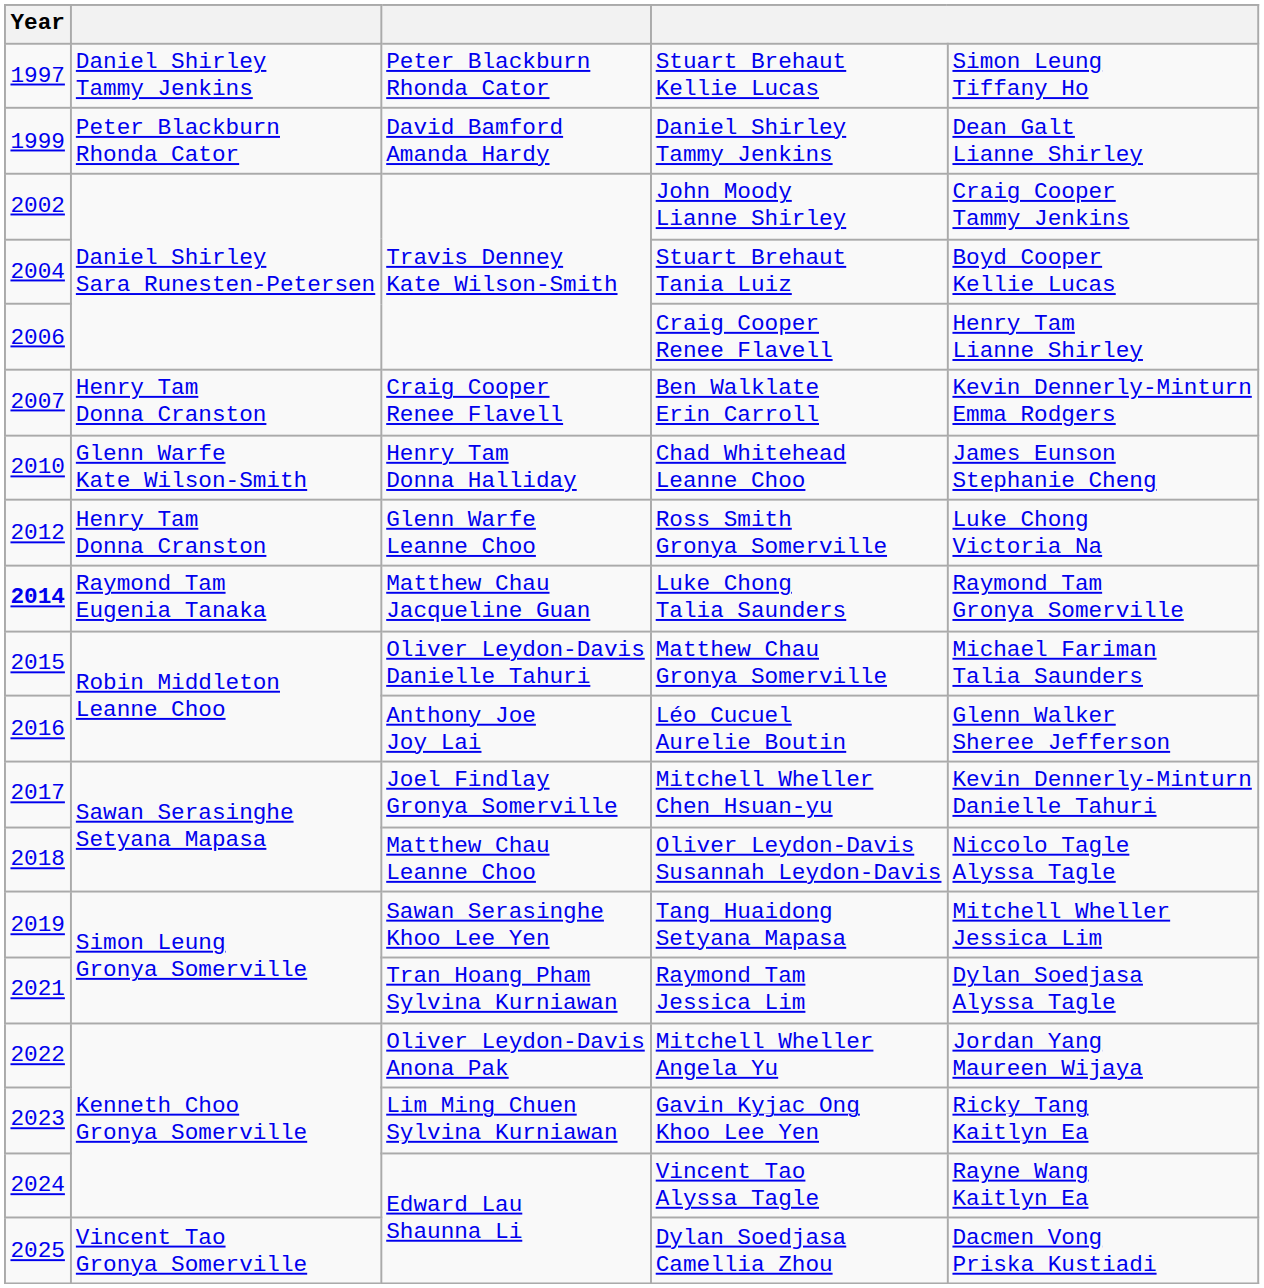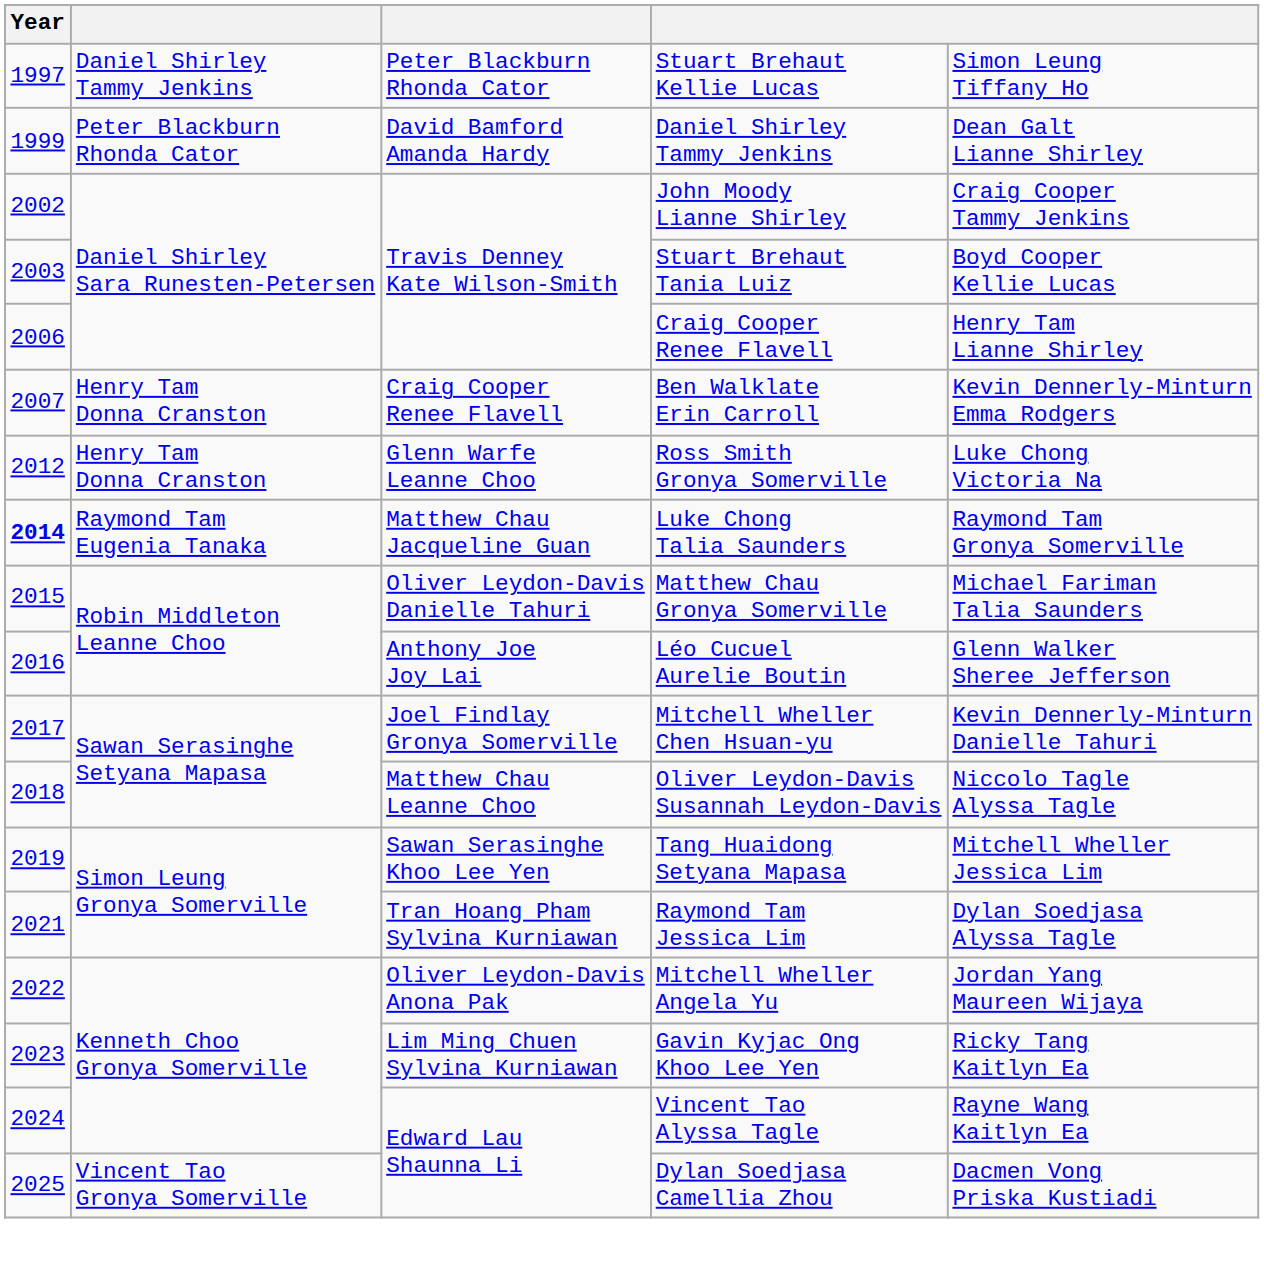 <table class=wikitable style="font-size:90%;">
 <tr>
 <th>Year</th>
 <th></th>
 <th></th>
 <th colspan=2></th>
 </tr>
 <tr>
 <td><a href='#'>1997</a></td>
 <td> <a href='#'>Daniel Shirley</a><br> <a href='#'>Tammy Jenkins</a></td>
 <td> <a href='#'>Peter Blackburn</a><br> <a href='#'>Rhonda Cator</a></td>
 <td> <a href='#'>Stuart Brehaut</a><br> <a href='#'>Kellie Lucas</a></td>
 <td> <a href='#'>Simon Leung</a><br> <a href='#'>Tiffany Ho</a></td>
 </tr>
 <tr>
 <td><a href='#'>1999</a></td>
 <td> <a href='#'>Peter Blackburn</a><br> <a href='#'>Rhonda Cator</a></td>
 <td> <a href='#'>David Bamford</a><br> <a href='#'>Amanda Hardy</a></td>
 <td> <a href='#'>Daniel Shirley</a><br> <a href='#'>Tammy Jenkins</a></td>
 <td> <a href='#'>Dean Galt</a><br> <a href='#'>Lianne Shirley</a></td>
 </tr>
 <tr>
 <td><a href='#'>2002</a></td>
 <td rowspan="3"> <a href='#'>Daniel Shirley</a><br> <a href='#'>Sara Runesten-Petersen</a></td>
 <td rowspan="3"> <a href='#'>Travis Denney</a><br> <a href='#'>Kate Wilson-Smith</a></td>
 <td> <a href='#'>John Moody</a><br> <a href='#'>Lianne Shirley</a></td>
 <td> <a href='#'>Craig Cooper</a><br> <a href='#'>Tammy Jenkins</a></td>
 </tr>
 <tr>
-<td><a href='#'>2004</a></td>
+<td><a href='#'>2003</a></td>
 <td> <a href='#'>Stuart Brehaut</a><br> <a href='#'>Tania Luiz</a></td>
 <td> <a href='#'>Boyd Cooper</a><br> <a href='#'>Kellie Lucas</a></td>
 </tr>
 <tr>
 <td><a href='#'>2006</a></td>
 <td> <a href='#'>Craig Cooper</a><br> <a href='#'>Renee Flavell</a></td>
 <td> <a href='#'>Henry Tam</a><br> <a href='#'>Lianne Shirley</a></td>
 </tr>
 <tr>
 <td><a href='#'>2007</a></td>
 <td> <a href='#'>Henry Tam</a><br> <a href='#'>Donna Cranston</a></td>
 <td> <a href='#'>Craig Cooper</a><br> <a href='#'>Renee Flavell</a></td>
 <td> <a href='#'>Ben Walklate</a><br> <a href='#'>Erin Carroll</a></td>
 <td> <a href='#'>Kevin Dennerly-Minturn</a><br> <a href='#'>Emma Rodgers</a></td>
-</tr>
-<tr>
-<td><a href='#'>2010</a></td>
-<td> <a href='#'>Glenn Warfe</a><br> <a href='#'>Kate Wilson-Smith</a></td>
-<td> <a href='#'>Henry Tam</a><br> <a href='#'>Donna Halliday</a></td>
-<td> <a href='#'>Chad Whitehead</a><br> <a href='#'>Leanne Choo</a></td>
-<td> <a href='#'>James Eunson</a><br> <a href='#'>Stephanie Cheng</a></td>
 </tr>
 <tr>
 <td><a href='#'>2012</a></td>
 <td> <a href='#'>Henry Tam</a><br> <a href='#'>Donna Cranston</a></td>
 <td> <a href='#'>Glenn Warfe</a><br> <a href='#'>Leanne Choo</a></td>
 <td> <a href='#'>Ross Smith</a><br> <a href='#'>Gronya Somerville</a></td>
 <td> <a href='#'>Luke Chong</a><br> <a href='#'>Victoria Na</a></td>
 </tr>
 <tr>
 <td><strong><a href='#'>2014</a></strong></td>
 <td> <a href='#'>Raymond Tam</a><br> <a href='#'>Eugenia Tanaka</a></td>
 <td> <a href='#'>Matthew Chau</a><br> <a href='#'>Jacqueline Guan</a></td>
 <td> <a href='#'>Luke Chong</a><br> <a href='#'>Talia Saunders</a></td>
 <td> <a href='#'>Raymond Tam</a><br> <a href='#'>Gronya Somerville</a></td>
 </tr>
 <tr>
 <td><a href='#'>2015</a></td>
 <td rowspan="2"> <a href='#'>Robin Middleton</a><br> <a href='#'>Leanne Choo</a></td>
 <td> <a href='#'>Oliver Leydon-Davis</a><br> <a href='#'>Danielle Tahuri</a></td>
 <td> <a href='#'>Matthew Chau</a><br> <a href='#'>Gronya Somerville</a></td>
 <td> <a href='#'>Michael Fariman</a><br> <a href='#'>Talia Saunders</a></td>
 </tr>
 <tr>
 <td><a href='#'>2016</a></td>
 <td> <a href='#'>Anthony Joe</a><br> <a href='#'>Joy Lai</a></td>
 <td> <a href='#'>Léo Cucuel</a><br> <a href='#'>Aurelie Boutin</a></td>
 <td> <a href='#'>Glenn Walker</a><br> <a href='#'>Sheree Jefferson</a></td>
 </tr>
 <tr>
 <td><a href='#'>2017</a></td>
 <td rowspan="2"> <a href='#'>Sawan Serasinghe</a><br> <a href='#'>Setyana Mapasa</a></td>
 <td> <a href='#'>Joel Findlay</a><br> <a href='#'>Gronya Somerville</a></td>
 <td> <a href='#'>Mitchell Wheller</a><br> <a href='#'>Chen Hsuan-yu</a></td>
 <td> <a href='#'>Kevin Dennerly-Minturn</a><br> <a href='#'>Danielle Tahuri</a></td>
 </tr>
 <tr>
 <td><a href='#'>2018</a></td>
 <td> <a href='#'>Matthew Chau</a><br> <a href='#'>Leanne Choo</a></td>
 <td> <a href='#'>Oliver Leydon-Davis</a><br> <a href='#'>Susannah Leydon-Davis</a></td>
 <td> <a href='#'>Niccolo Tagle</a><br> <a href='#'>Alyssa Tagle</a></td>
 </tr>
 <tr>
 <td><a href='#'>2019</a></td>
 <td rowspan="2"> <a href='#'>Simon Leung</a><br> <a href='#'>Gronya Somerville</a></td>
 <td> <a href='#'>Sawan Serasinghe</a><br> <a href='#'>Khoo Lee Yen</a></td>
 <td> <a href='#'>Tang Huaidong</a><br> <a href='#'>Setyana Mapasa</a></td>
 <td> <a href='#'>Mitchell Wheller</a><br> <a href='#'>Jessica Lim</a></td>
 </tr>
 <tr>
 <td><a href='#'>2021</a></td>
 <td> <a href='#'>Tran Hoang Pham</a><br> <a href='#'>Sylvina Kurniawan</a></td>
 <td> <a href='#'>Raymond Tam</a><br> <a href='#'>Jessica Lim</a></td>
 <td> <a href='#'>Dylan Soedjasa</a><br> <a href='#'>Alyssa Tagle</a></td>
 </tr>
 <tr>
 <td><a href='#'>2022</a></td>
 <td rowspan="3"> <a href='#'>Kenneth Choo</a><br> <a href='#'>Gronya Somerville</a></td>
 <td> <a href='#'>Oliver Leydon-Davis</a><br> <a href='#'>Anona Pak</a></td>
 <td> <a href='#'>Mitchell Wheller</a><br> <a href='#'>Angela Yu</a></td>
 <td> <a href='#'>Jordan Yang</a><br> <a href='#'>Maureen Wijaya</a></td>
 </tr>
 <tr>
 <td><a href='#'>2023</a></td>
 <td> <a href='#'>Lim Ming Chuen</a><br> <a href='#'>Sylvina Kurniawan</a></td>
 <td> <a href='#'>Gavin Kyjac Ong</a><br> <a href='#'>Khoo Lee Yen</a></td>
 <td> <a href='#'>Ricky Tang</a><br> <a href='#'>Kaitlyn Ea</a></td>
 </tr>
 <tr>
 <td><a href='#'>2024</a></td>
 <td rowspan="2"> <a href='#'>Edward Lau</a><br> <a href='#'>Shaunna Li</a></td>
 <td> <a href='#'>Vincent Tao</a><br> <a href='#'>Alyssa Tagle</a></td>
 <td> <a href='#'>Rayne Wang</a><br> <a href='#'>Kaitlyn Ea</a></td>
 </tr>
 <tr>
 <td><a href='#'>2025</a></td>
 <td> <a href='#'>Vincent Tao</a><br> <a href='#'>Gronya Somerville</a></td>
 <td> <a href='#'>Dylan Soedjasa</a><br> <a href='#'>Camellia Zhou</a></td>
 <td> <a href='#'>Dacmen Vong</a><br> <a href='#'>Priska Kustiadi</a></td>
 </tr>
 </table>
